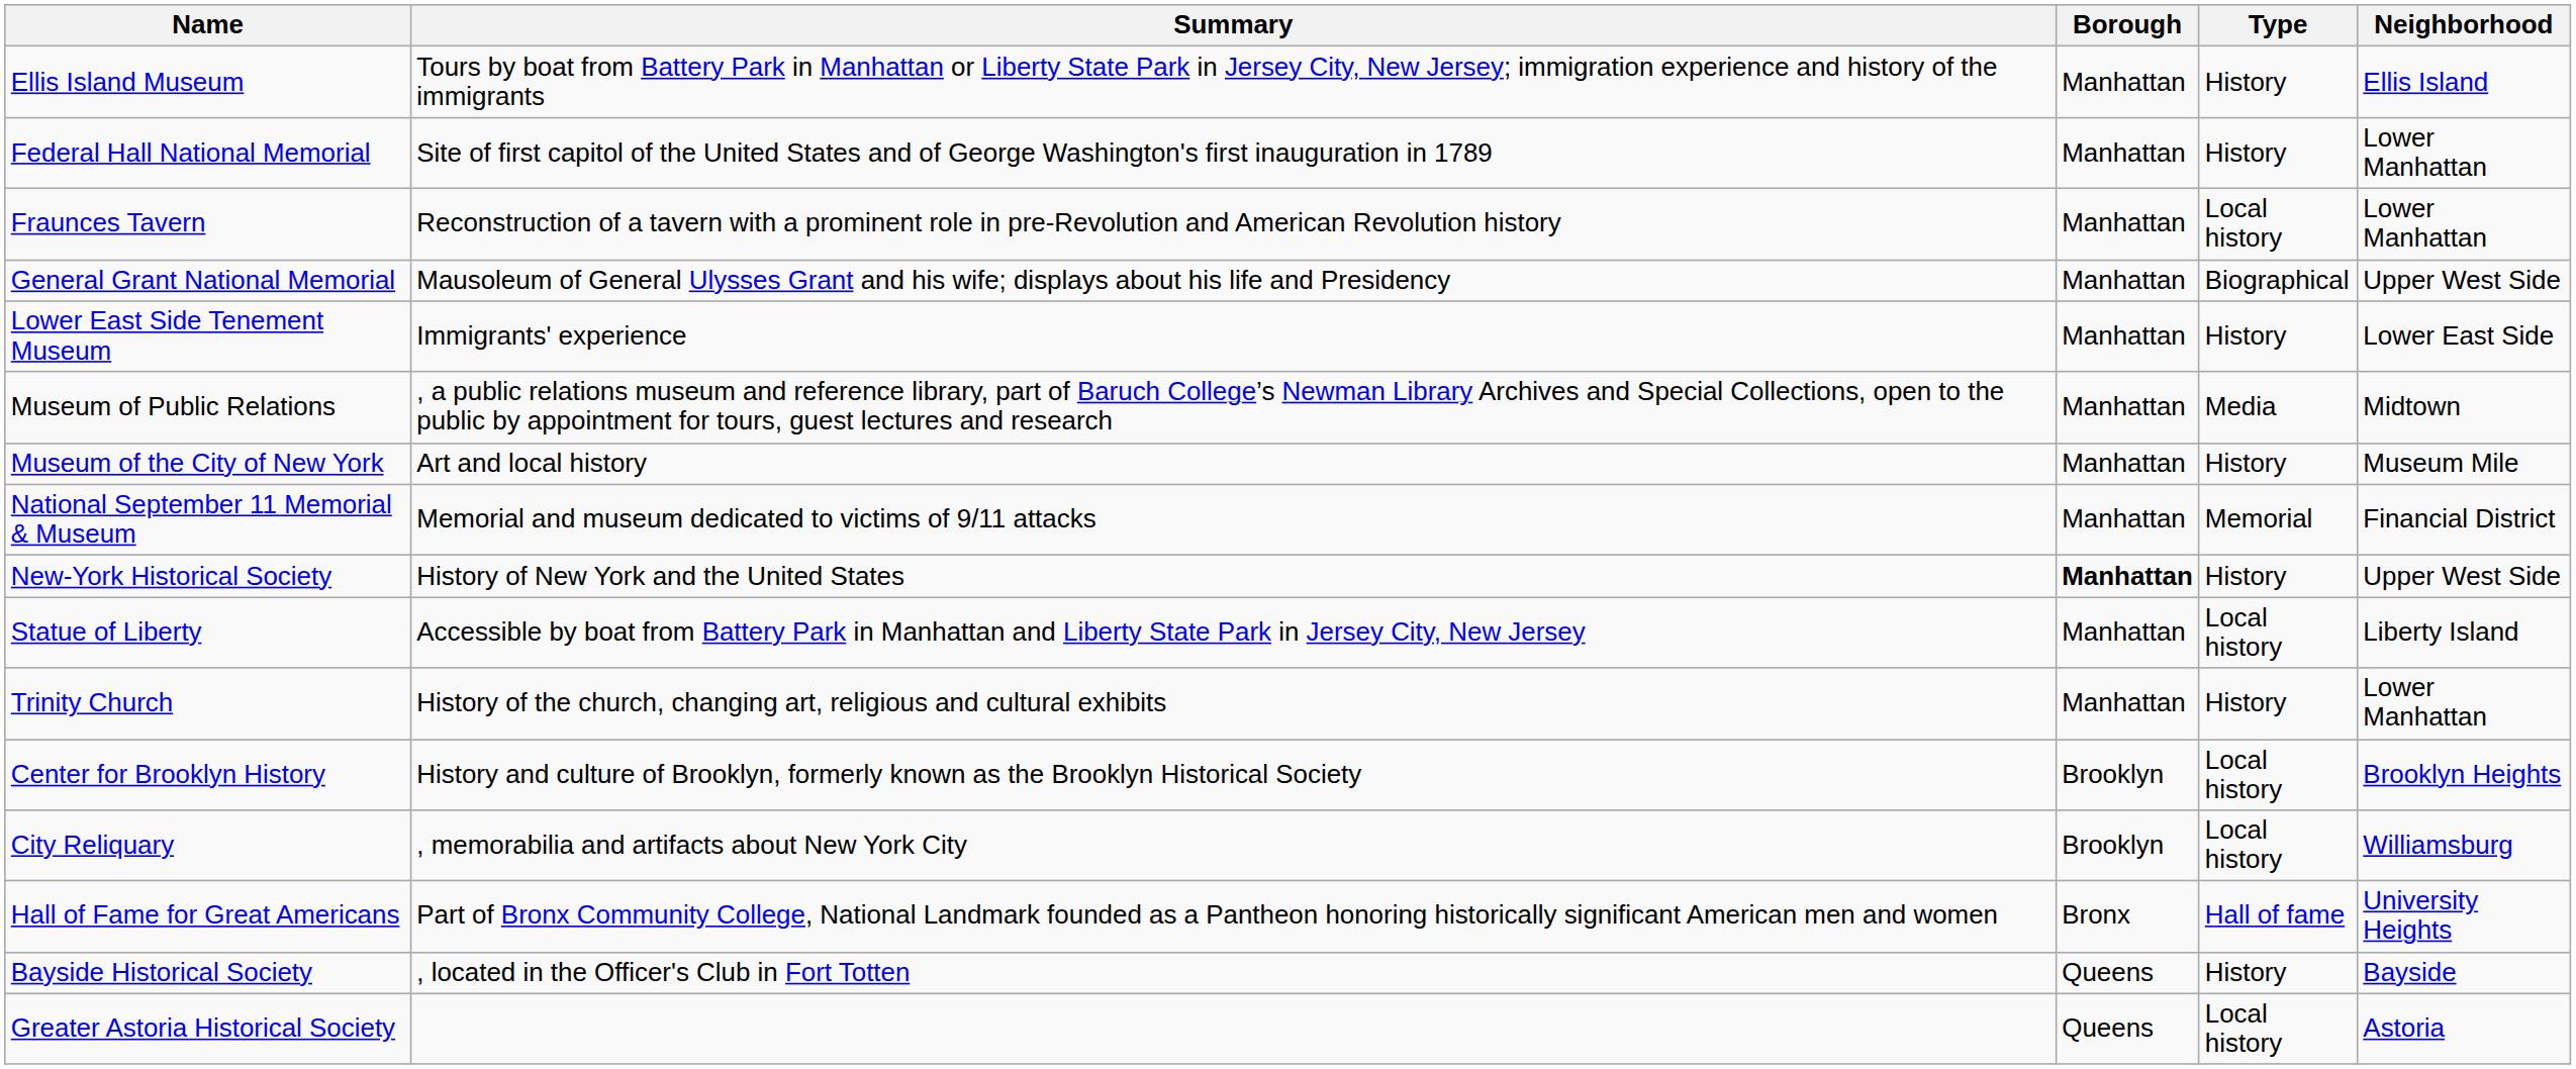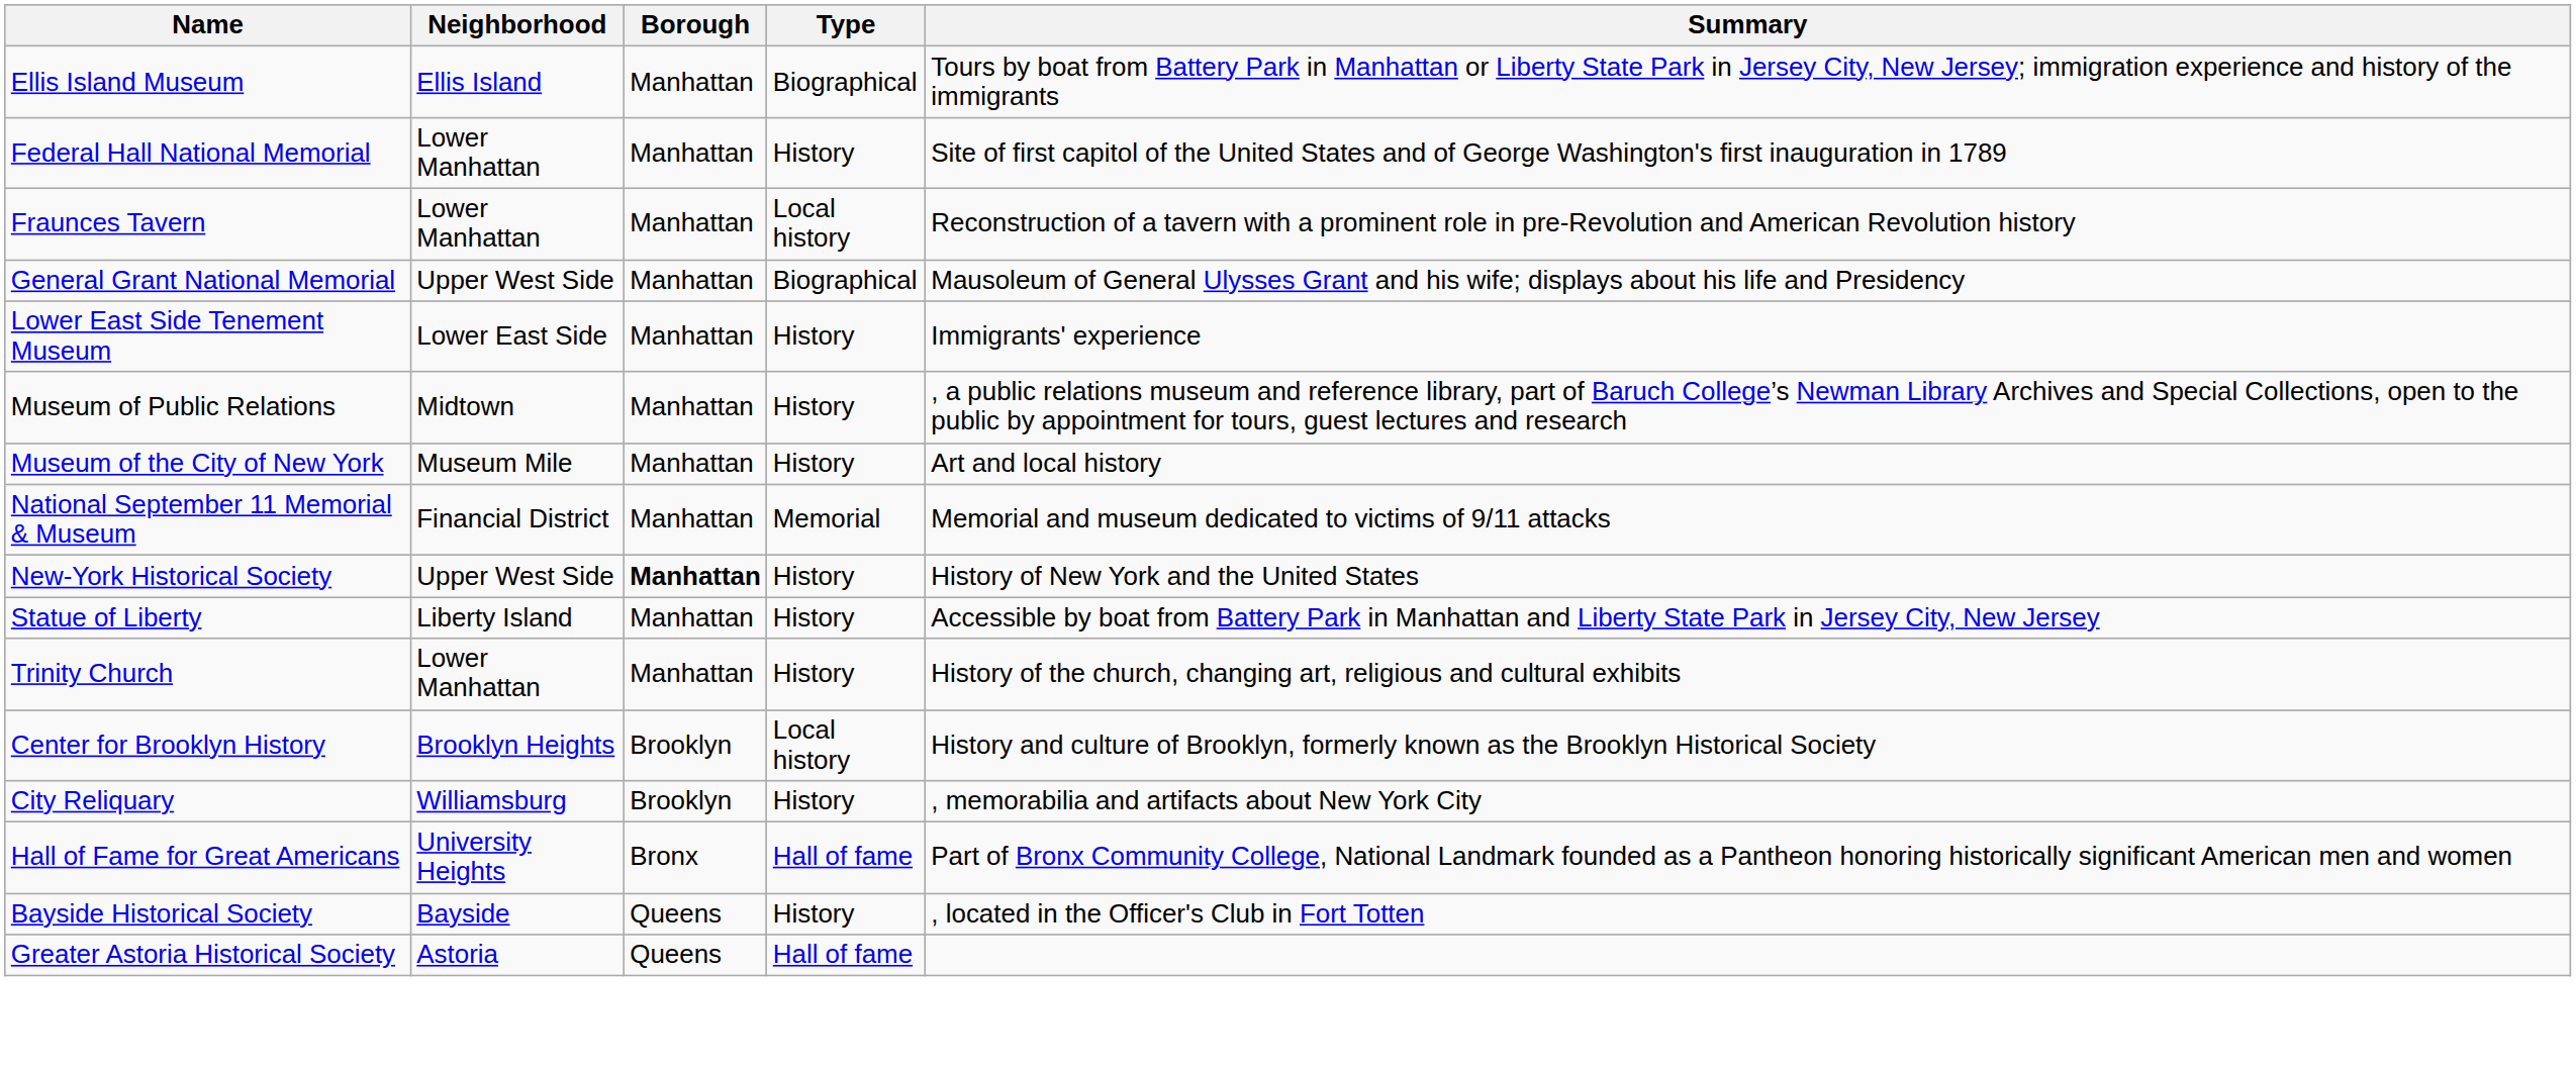 <table class="wikitable sortable">
 <tr>
 <th>Name</th>
-<th>Summary</th>
+<th>Neighborhood</th>
 <th>Borough</th>
 <th>Type</th>
-<th>Neighborhood</th>
+<th>Summary</th>
 </tr>
 <tr>
 <td><a href='#'>Ellis Island Museum</a></td>
+<td><a href='#'>Ellis Island</a></td>
+<td>Manhattan</td>
+<td>Biographical</td>
 <td>Tours by boat from <a href='#'>Battery Park</a> in <a href='#'>Manhattan</a> or <a href='#'>Liberty State Park</a> in <a href='#'>Jersey City, New Jersey</a>; immigration experience and history of the immigrants</td>
-<td>Manhattan</td>
-<td>History</td>
-<td><a href='#'>Ellis Island</a></td>
 </tr>
 <tr>
 <td><a href='#'>Federal Hall National Memorial</a></td>
-<td>Site of first capitol of the United States and of George Washington's first inauguration in 1789</td>
+<td>Lower Manhattan</td>
 <td>Manhattan</td>
 <td>History</td>
-<td>Lower Manhattan</td>
+<td>Site of first capitol of the United States and of George Washington's first inauguration in 1789</td>
 </tr>
 <tr>
 <td><a href='#'>Fraunces Tavern</a></td>
-<td>Reconstruction of a tavern with a prominent role in pre-Revolution and American Revolution history</td>
+<td>Lower Manhattan</td>
 <td>Manhattan</td>
 <td>Local history</td>
-<td>Lower Manhattan</td>
+<td>Reconstruction of a tavern with a prominent role in pre-Revolution and American Revolution history</td>
 </tr>
 <tr>
 <td><a href='#'>General Grant National Memorial</a></td>
-<td>Mausoleum of General <a href='#'>Ulysses Grant</a> and his wife; displays about his life and Presidency</td>
+<td>Upper West Side</td>
 <td>Manhattan</td>
 <td>Biographical</td>
-<td>Upper West Side</td>
+<td>Mausoleum of General <a href='#'>Ulysses Grant</a> and his wife; displays about his life and Presidency</td>
 </tr>
 <tr>
 <td><a href='#'>Lower East Side Tenement Museum</a></td>
-<td>Immigrants' experience</td>
+<td>Lower East Side</td>
 <td>Manhattan</td>
 <td>History</td>
-<td>Lower East Side</td>
+<td>Immigrants' experience</td>
 </tr>
 <tr>
 <td>Museum of Public Relations</td>
+<td>Midtown</td>
+<td>Manhattan</td>
+<td>History</td>
 <td>, a public relations museum and reference library, part of <a href='#'>Baruch College</a>’s <a href='#'>Newman Library</a> Archives and Special Collections, open to the public by appointment for tours, guest lectures and research</td>
-<td>Manhattan</td>
-<td>Media</td>
-<td>Midtown</td>
 </tr>
 <tr>
 <td><a href='#'>Museum of the City of New York</a></td>
-<td>Art and local history</td>
+<td>Museum Mile</td>
 <td>Manhattan</td>
 <td>History</td>
-<td>Museum Mile</td>
+<td>Art and local history</td>
 </tr>
 <tr>
 <td><a href='#'>National September 11 Memorial & Museum</a></td>
-<td>Memorial and museum dedicated to victims of 9/11 attacks</td>
+<td>Financial District</td>
 <td>Manhattan</td>
 <td>Memorial</td>
-<td>Financial District</td>
+<td>Memorial and museum dedicated to victims of 9/11 attacks</td>
 </tr>
 <tr>
 <td><a href='#'>New-York Historical Society</a></td>
-<td>History of New York and the United States</td>
+<td>Upper West Side</td>
 <td><strong>Manhattan</strong></td>
 <td>History</td>
-<td>Upper West Side</td>
+<td>History of New York and the United States</td>
 </tr>
 <tr>
 <td><a href='#'>Statue of Liberty</a></td>
+<td>Liberty Island</td>
+<td>Manhattan</td>
+<td>History</td>
 <td>Accessible by boat from <a href='#'>Battery Park</a> in Manhattan and <a href='#'>Liberty State Park</a> in <a href='#'>Jersey City, New Jersey</a></td>
-<td>Manhattan</td>
-<td>Local history</td>
-<td>Liberty Island</td>
 </tr>
 <tr>
 <td><a href='#'>Trinity Church</a></td>
-<td>History of the church, changing art, religious and cultural exhibits</td>
+<td>Lower Manhattan</td>
 <td>Manhattan</td>
 <td>History</td>
-<td>Lower Manhattan</td>
+<td>History of the church, changing art, religious and cultural exhibits</td>
 </tr>
 <tr>
 <td><a href='#'>Center for Brooklyn History</a></td>
-<td>History and culture of Brooklyn, formerly known as the Brooklyn Historical Society</td>
+<td><a href='#'>Brooklyn Heights</a></td>
 <td>Brooklyn</td>
 <td>Local history</td>
-<td><a href='#'>Brooklyn Heights</a></td>
+<td>History and culture of Brooklyn, formerly known as the Brooklyn Historical Society</td>
 </tr>
 <tr>
 <td><a href='#'>City Reliquary</a></td>
+<td><a href='#'>Williamsburg</a></td>
+<td>Brooklyn</td>
+<td>History</td>
 <td>, memorabilia and artifacts about New York City</td>
-<td>Brooklyn</td>
-<td>Local history</td>
-<td><a href='#'>Williamsburg</a></td>
 </tr>
 <tr>
 <td><a href='#'>Hall of Fame for Great Americans</a></td>
-<td>Part of <a href='#'>Bronx Community College</a>, National Landmark founded as a Pantheon honoring historically significant American men and women</td>
+<td><a href='#'>University Heights</a></td>
 <td>Bronx</td>
 <td><a href='#'>Hall of fame</a></td>
-<td><a href='#'>University Heights</a></td>
+<td>Part of <a href='#'>Bronx Community College</a>, National Landmark founded as a Pantheon honoring historically significant American men and women</td>
 </tr>
 <tr>
 <td><a href='#'>Bayside Historical Society</a></td>
-<td>, located in the Officer's Club in <a href='#'>Fort Totten</a></td>
+<td><a href='#'>Bayside</a></td>
 <td>Queens</td>
 <td>History</td>
-<td><a href='#'>Bayside</a></td>
+<td>, located in the Officer's Club in <a href='#'>Fort Totten</a></td>
 </tr>
 <tr>
 <td><a href='#'>Greater Astoria Historical Society</a></td>
+<td><a href='#'>Astoria</a></td>
+<td>Queens</td>
+<td><a href='#'>Hall of fame</a></td>
 <td></td>
-<td>Queens</td>
-<td>Local history</td>
-<td><a href='#'>Astoria</a></td>
 </tr>
 </table>
